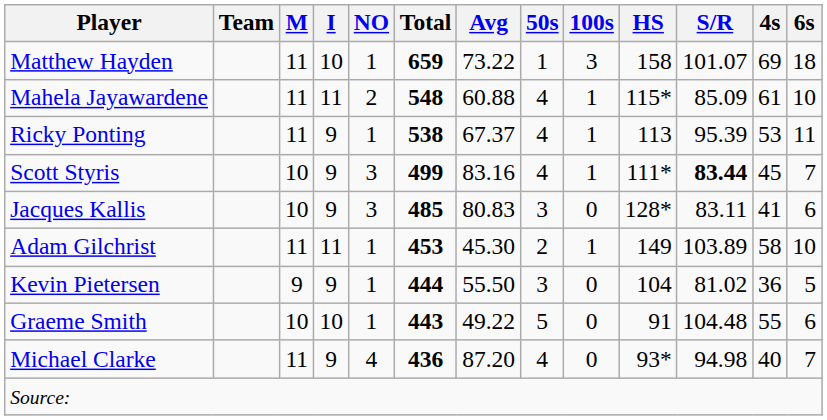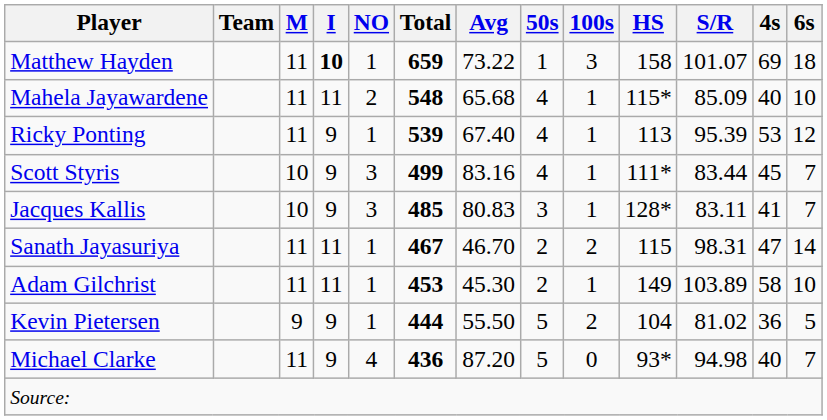 <table class="wikitable" style="text-align:center;">
 <tr>
 <th>Player</th>
 <th>Team</th>
 <th><a href='#'>M</a></th>
 <th><a href='#'>I</a></th>
 <th><a href='#'>NO</a></th>
 <th>Total</th>
 <th><a href='#'>Avg</a></th>
 <th><a href='#'>50s</a></th>
 <th><a href='#'>100s</a></th>
 <th><a href='#'>HS</a></th>
 <th><a href='#'>S/R</a></th>
 <th>4s</th>
 <th>6s</th>
 </tr>
 <tr>
 <td align="left"><a href='#'>Matthew Hayden</a></td>
 <td align="left"></td>
 <td>11</td>
-<td>10</td>
+<td><strong>10</strong></td>
 <td>1</td>
 <td><strong>659</strong></td>
 <td align="right">73.22</td>
 <td>1</td>
 <td>3</td>
 <td align="right">158</td>
 <td align="right">101.07</td>
 <td>69</td>
 <td align="right">18</td>
 </tr>
 <tr>
 <td align="left"><a href='#'>Mahela Jayawardene</a></td>
 <td align="left"></td>
 <td>11</td>
 <td>11</td>
 <td>2</td>
 <td><strong>548</strong></td>
-<td align="right">60.88</td>
+<td align="right">65.68</td>
 <td>4</td>
 <td>1</td>
 <td align="right">115*</td>
 <td align="right">85.09</td>
-<td>61</td>
+<td>40</td>
 <td align="right">10</td>
 </tr>
 <tr>
 <td align="left"><a href='#'>Ricky Ponting</a></td>
 <td align="left"></td>
 <td>11</td>
 <td>9</td>
 <td>1</td>
-<td><strong>538</strong></td>
-<td align="right">67.37</td>
+<td><strong>539</strong></td>
+<td align="right">67.40</td>
 <td>4</td>
 <td>1</td>
 <td align="right">113</td>
 <td align="right">95.39</td>
 <td>53</td>
-<td align="right">11</td>
+<td align="right">12</td>
 </tr>
 <tr>
 <td align="left"><a href='#'>Scott Styris</a></td>
 <td align="left"></td>
 <td>10</td>
 <td>9</td>
 <td>3</td>
 <td><strong>499</strong></td>
 <td align="right">83.16</td>
 <td>4</td>
 <td>1</td>
 <td align="right">111*</td>
-<td align="right"><strong>83.44</strong></td>
+<td align="right">83.44</td>
 <td>45</td>
 <td align="right">7</td>
 </tr>
 <tr>
 <td align="left"><a href='#'>Jacques Kallis</a></td>
 <td align="left"></td>
 <td>10</td>
 <td>9</td>
 <td>3</td>
 <td><strong>485</strong></td>
 <td align="right">80.83</td>
 <td>3</td>
-<td>0</td>
+<td>1</td>
 <td align="right">128*</td>
 <td align="right">83.11</td>
 <td>41</td>
-<td align="right">6</td>
+<td align="right">7</td>
+</tr>
+<tr>
+<td align="left"><a href='#'>Sanath Jayasuriya</a></td>
+<td align="left"></td>
+<td>11</td>
+<td>11</td>
+<td>1</td>
+<td><strong>467</strong></td>
+<td align="right">46.70</td>
+<td>2</td>
+<td>2</td>
+<td align="right">115</td>
+<td align="right">98.31</td>
+<td>47</td>
+<td align="right">14</td>
 </tr>
 <tr>
 <td align="left"><a href='#'>Adam Gilchrist</a></td>
 <td align="left"></td>
 <td>11</td>
 <td>11</td>
 <td>1</td>
 <td><strong>453</strong></td>
 <td align="right">45.30</td>
 <td>2</td>
 <td>1</td>
 <td align="right">149</td>
 <td align="right">103.89</td>
 <td>58</td>
 <td align="right">10</td>
 </tr>
 <tr>
 <td align="left"><a href='#'>Kevin Pietersen</a></td>
 <td align="left"></td>
 <td>9</td>
 <td>9</td>
 <td>1</td>
 <td><strong>444</strong></td>
 <td align="right">55.50</td>
-<td>3</td>
-<td>0</td>
+<td>5</td>
+<td>2</td>
 <td align="right">104</td>
 <td align="right">81.02</td>
 <td>36</td>
 <td align="right">5</td>
-</tr>
-<tr>
-<td align="left"><a href='#'>Graeme Smith</a></td>
-<td align="left"></td>
-<td>10</td>
-<td>10</td>
-<td>1</td>
-<td><strong>443</strong></td>
-<td align="right">49.22</td>
-<td>5</td>
-<td>0</td>
-<td align="right">91</td>
-<td align="right">104.48</td>
-<td>55</td>
-<td align="right">6</td>
 </tr>
 <tr>
 <td align="left"><a href='#'>Michael Clarke</a></td>
 <td align="left"></td>
 <td>11</td>
 <td>9</td>
 <td>4</td>
 <td><strong>436</strong></td>
 <td align="right">87.20</td>
-<td>4</td>
+<td>5</td>
 <td>0</td>
 <td align="right">93*</td>
 <td align="right">94.98</td>
 <td>40</td>
 <td align="right">7</td>
 </tr>
 <tr>
 <td colspan=13 align="left"><small><em>Source: </em></small></td>
 </tr>
 </table>
